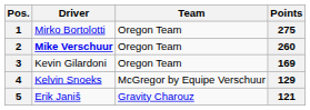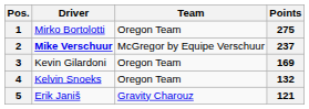 <table class="wikitable" style="font-size: 85%">
 <tr>
 <th>Pos.</th>
 <th>Driver</th>
 <th>Team</th>
 <th>Points</th>
 </tr>
 <tr>
 <th>1</th>
 <td> <a href='#'>Mirko Bortolotti</a></td>
 <td> Oregon Team</td>
 <th>275</th>
 </tr>
 <tr>
 <th>2</th>
 <td><strong> <a href='#'>Mike Verschuur</a></strong></td>
-<td> Oregon Team</td>
-<th>260</th>
+<td> McGregor by Equipe Verschuur</td>
+<th>237</th>
 </tr>
 <tr>
 <th>3</th>
 <td> Kevin Gilardoni</td>
 <td> Oregon Team</td>
 <th>169</th>
 </tr>
 <tr>
 <th>4</th>
 <td> <a href='#'>Kelvin Snoeks</a></td>
-<td> McGregor by Equipe Verschuur</td>
-<th>129</th>
+<td> Oregon Team</td>
+<th>132</th>
 </tr>
 <tr>
 <th>5</th>
 <td> <a href='#'>Erik Janiš</a></td>
 <td> <a href='#'>Gravity Charouz</a></td>
 <th>121</th>
 </tr>
 </table>
